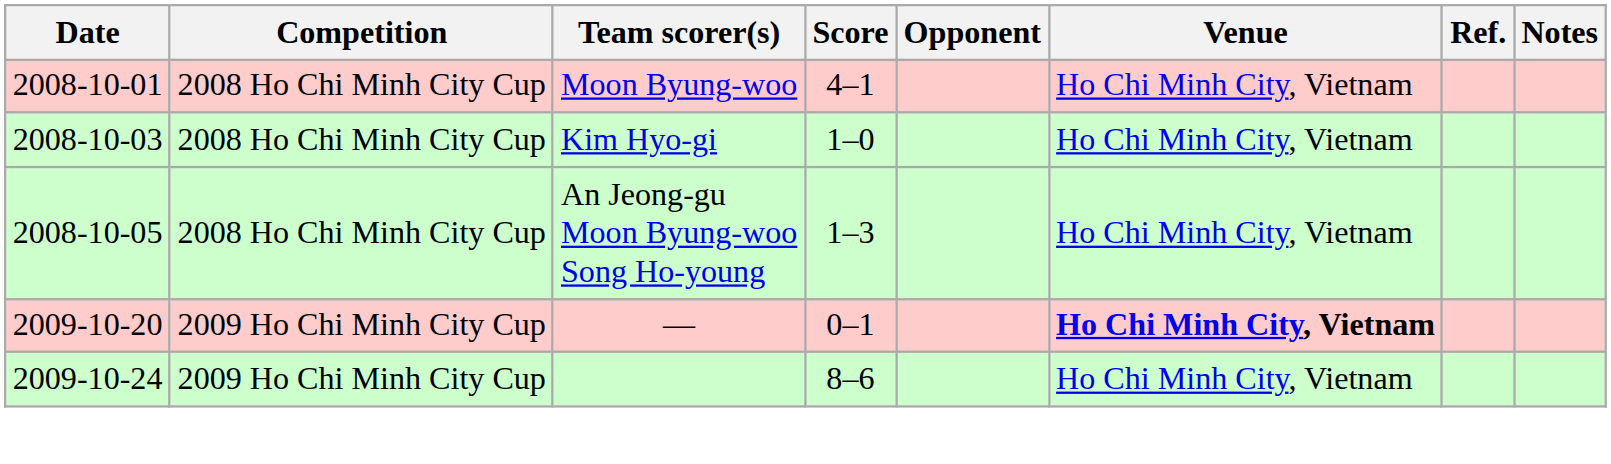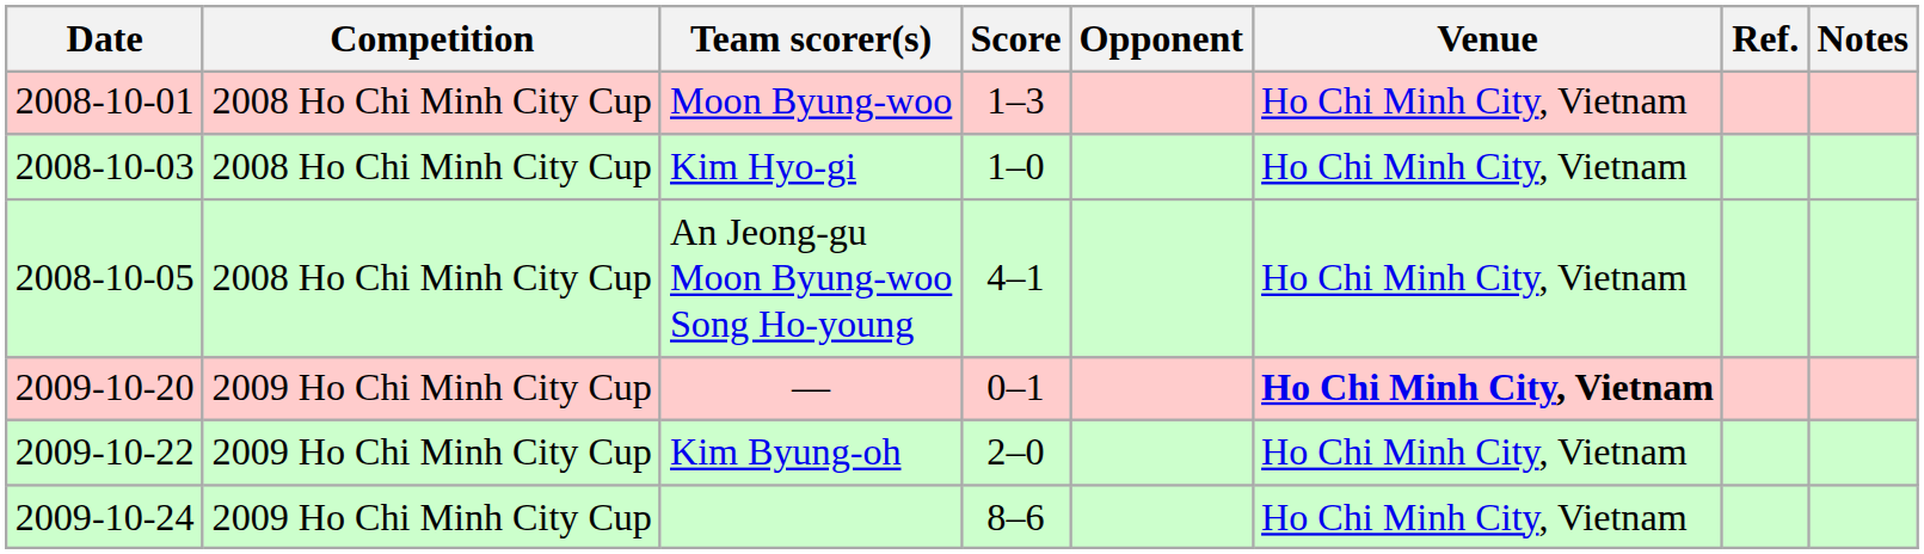 <table class="wikitable" style="font-size:88%;">
 <tr>
 <th>Date</th>
 <th>Competition</th>
 <th>Team scorer(s)</th>
 <th>Score</th>
 <th>Opponent</th>
 <th>Venue</th>
 <th>Ref.</th>
 <th>Notes</th>
 </tr>
 <tr bgcolor="#ffcccc">
 <td>2008-10-01</td>
 <td>2008 Ho Chi Minh City Cup</td>
 <td><a href='#'>Moon Byung-woo</a> </td>
-<td align="center">4–1</td>
+<td align="center">1–3</td>
 <td></td>
 <td><a href='#'>Ho Chi Minh City</a>, Vietnam</td>
 <td></td>
 <td></td>
 </tr>
 <tr bgcolor="#ccffcc">
 <td>2008-10-03</td>
 <td>2008 Ho Chi Minh City Cup</td>
 <td><a href='#'>Kim Hyo-gi</a> </td>
 <td align="center">1–0</td>
 <td></td>
 <td><a href='#'>Ho Chi Minh City</a>, Vietnam</td>
 <td></td>
 <td></td>
 </tr>
 <tr bgcolor="#ccffcc">
 <td>2008-10-05</td>
 <td>2008 Ho Chi Minh City Cup</td>
 <td>An Jeong-gu <br><a href='#'>Moon Byung-woo</a> <br><a href='#'>Song Ho-young</a> </td>
-<td align="center">1–3</td>
+<td align="center">4–1</td>
 <td></td>
 <td><a href='#'>Ho Chi Minh City</a>, Vietnam</td>
 <td></td>
 <td></td>
 </tr>
 <tr bgcolor="#ffcccc">
 <td>2009-10-20</td>
 <td>2009 Ho Chi Minh City Cup</td>
 <td align="center">—</td>
 <td align="center">0–1</td>
 <td></td>
 <td><strong><a href='#'>Ho Chi Minh City</a>, Vietnam</strong></td>
 <td></td>
 <td></td>
 </tr>
 <tr bgcolor="#ccffcc">
+<td>2009-10-22</td>
+<td>2009 Ho Chi Minh City Cup</td>
+<td><a href='#'>Kim Byung-oh</a> </td>
+<td align="center">2–0</td>
+<td></td>
+<td><a href='#'>Ho Chi Minh City</a>, Vietnam</td>
+<td></td>
+<td></td>
+</tr>
+<tr bgcolor="#ccffcc">
 <td>2009-10-24</td>
 <td>2009 Ho Chi Minh City Cup</td>
 <td></td>
 <td align="center">8–6</td>
 <td></td>
 <td><a href='#'>Ho Chi Minh City</a>, Vietnam</td>
 <td></td>
 <td></td>
 </tr>
 </table>
